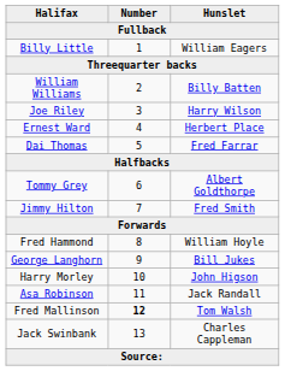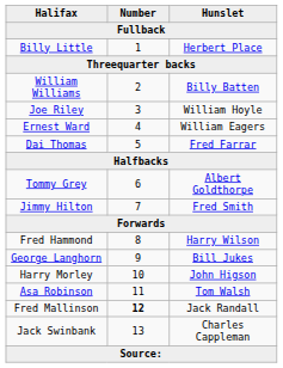 <table class="wikitable"; style="font-size:90%; margin-left:1em; text-align:center;" width=25%>
 <tr>
 <th style="background:#eee; color:black; width:10%">Halifax</th>
 <th style="background:#eee; color:black; width:5%">Number</th>
 <th style="background:#eee; color:black; width:10%">Hunslet</th>
 </tr>
 <tr>
 <th colspan=3 style="background:#eee;">Fullback</th>
 </tr>
 <tr>
 <td><a href='#'>Billy Little</a></td>
 <td>1</td>
-<td>William Eagers</td>
+<td><a href='#'>Herbert Place</a></td>
 </tr>
 <tr>
 <th colspan=3 style="background:#eee;">Threequarter backs</th>
 </tr>
 <tr>
 <td><a href='#'>William Williams</a></td>
 <td>2</td>
 <td><a href='#'>Billy Batten</a></td>
 </tr>
 <tr>
 <td><a href='#'>Joe Riley</a></td>
 <td>3</td>
-<td><a href='#'>Harry Wilson</a></td>
+<td>William Hoyle</td>
 </tr>
 <tr>
 <td><a href='#'>Ernest Ward</a></td>
 <td>4</td>
-<td><a href='#'>Herbert Place</a></td>
+<td>William Eagers</td>
 </tr>
 <tr>
 <td><a href='#'>Dai Thomas</a></td>
 <td>5</td>
 <td><a href='#'>Fred Farrar</a></td>
 </tr>
 <tr>
 <th colspan=3 style="background:#eee;">Halfbacks</th>
 </tr>
 <tr>
 <td><a href='#'>Tommy Grey</a></td>
 <td>6</td>
 <td><a href='#'>Albert Goldthorpe</a></td>
 </tr>
 <tr>
 <td><a href='#'>Jimmy Hilton</a></td>
 <td>7</td>
 <td><a href='#'>Fred Smith</a></td>
 </tr>
 <tr>
 <th colspan=3 style="background:#eee;">Forwards</th>
 </tr>
 <tr>
 <td>Fred Hammond</td>
 <td>8</td>
-<td>William Hoyle</td>
+<td><a href='#'>Harry Wilson</a></td>
 </tr>
 <tr>
 <td><a href='#'>George Langhorn</a></td>
 <td>9</td>
 <td><a href='#'>Bill Jukes</a></td>
 </tr>
 <tr>
 <td>Harry Morley</td>
 <td>10</td>
 <td><a href='#'>John Higson</a></td>
 </tr>
 <tr>
 <td><a href='#'>Asa Robinson</a></td>
 <td>11</td>
-<td>Jack Randall</td>
+<td><a href='#'>Tom Walsh</a></td>
 </tr>
 <tr>
 <td>Fred Mallinson</td>
 <td><strong>12</strong></td>
-<td><a href='#'>Tom Walsh</a></td>
+<td>Jack Randall</td>
 </tr>
 <tr>
 <td>Jack Swinbank</td>
 <td>13</td>
 <td>Charles Cappleman</td>
 </tr>
 <tr>
 <th colspan=3 style="background:#eee;">Source:</th>
 </tr>
 </table>
